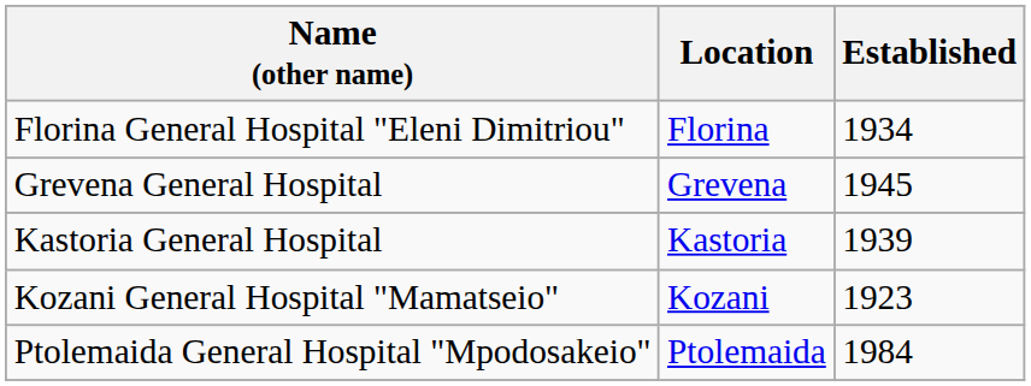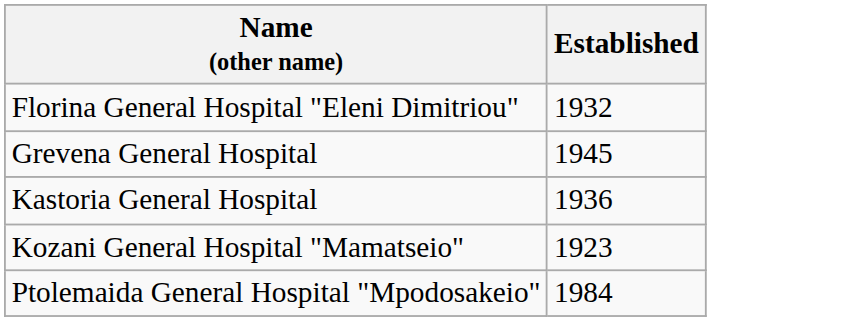 <table class="wikitable sortable stripe">
 <tr>
 <th>Name<br> <small>(other name)</small></th>
-<th>Location</th>
 <th>Established</th>
 </tr>
 <tr>
 <td>Florina General Hospital "Eleni Dimitriou"</td>
-<td><a href='#'>Florina</a></td>
-<td>1934</td>
+<td>1932</td>
 </tr>
 <tr>
 <td>Grevena General Hospital</td>
-<td><a href='#'>Grevena</a></td>
 <td>1945</td>
 </tr>
 <tr>
 <td>Kastoria General Hospital</td>
-<td><a href='#'>Kastoria</a></td>
-<td>1939</td>
+<td>1936</td>
 </tr>
 <tr>
 <td>Kozani General Hospital "Mamatseio"</td>
-<td><a href='#'>Kozani</a></td>
 <td>1923</td>
 </tr>
 <tr>
 <td>Ptolemaida General Hospital "Mpodosakeio"</td>
-<td><a href='#'>Ptolemaida</a></td>
 <td>1984</td>
 </tr>
 </table>
